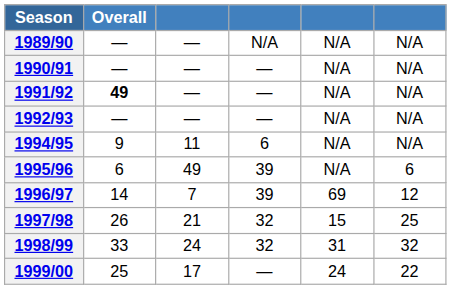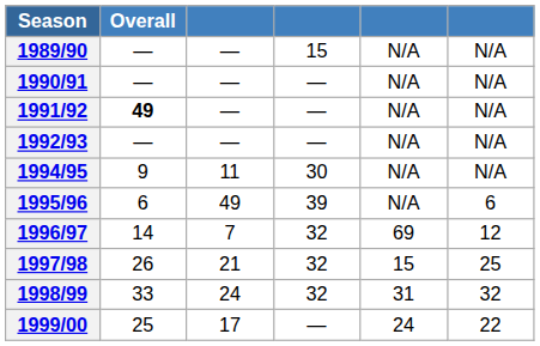 <table class="wikitable" style="font-size:86%; text-align:center; border:grey solid 1px; border-collapse:collapse; background:#ffffff;">
 <tr>
 <th style="background-color:#369; color:white; width:60px;"> Season </th>
 <th style="background-color:#4180be; color:white; width:55px;">Overall</th>
 <th style="background-color:#4180be; color:white; width:55px;"></th>
 <th style="background-color:#4180be; color:white; width:55px;"></th>
 <th style="background-color:#4180be; color:white; width:55px;"></th>
 <th style="background-color:#4180be; color:white; width:55px;"></th>
 </tr>
 <tr>
 <th scope=row align=center><a href='#'>1989/90</a></th>
 <td align=center>—</td>
 <td align=center>—</td>
-<td align=center>N/A</td>
+<td align=center>15</td>
 <td align=center>N/A</td>
 <td align=center>N/A</td>
 </tr>
 <tr>
 <th scope=row align=center><a href='#'>1990/91</a></th>
 <td align=center>—</td>
 <td align=center>—</td>
 <td align=center>—</td>
 <td align=center>N/A</td>
 <td align=center>N/A</td>
 </tr>
 <tr>
 <th scope=row align=center><a href='#'>1991/92</a></th>
 <td align=center><strong>49</strong></td>
 <td align=center>—</td>
 <td align=center>—</td>
 <td align=center>N/A</td>
 <td align=center>N/A</td>
 </tr>
 <tr>
 <th scope=row align=center><a href='#'>1992/93</a></th>
 <td align=center>—</td>
 <td align=center>—</td>
 <td align=center>—</td>
 <td align=center>N/A</td>
 <td align=center>N/A</td>
 </tr>
 <tr>
 <th scope=row align=center><a href='#'>1994/95</a></th>
 <td align=center>9</td>
 <td align=center>11</td>
-<td align=center>6</td>
+<td align=center>30</td>
 <td align=center>N/A</td>
 <td align=center>N/A</td>
 </tr>
 <tr>
 <th scope=row align=center><a href='#'>1995/96</a></th>
 <td align=center>6</td>
 <td align=center>49</td>
 <td align=center>39</td>
 <td align=center>N/A</td>
 <td align=center>6</td>
 </tr>
 <tr>
 <th scope=row align=center><a href='#'>1996/97</a></th>
 <td align=center>14</td>
 <td align=center>7</td>
-<td align=center>39</td>
+<td align=center>32</td>
 <td align=center>69</td>
 <td align=center>12</td>
 </tr>
 <tr>
 <th scope=row align=center><a href='#'>1997/98</a></th>
 <td align=center>26</td>
 <td align=center>21</td>
 <td align=center>32</td>
 <td align=center>15</td>
 <td align=center>25</td>
 </tr>
 <tr>
 <th scope=row align=center><a href='#'>1998/99</a></th>
 <td align=center>33</td>
 <td align=center>24</td>
 <td align=center>32</td>
 <td align=center>31</td>
 <td align=center>32</td>
 </tr>
 <tr>
 <th scope=row align=center><a href='#'>1999/00</a></th>
 <td align=center>25</td>
 <td align=center>17</td>
 <td align=center>—</td>
 <td align=center>24</td>
 <td align=center>22</td>
 </tr>
 </table>
